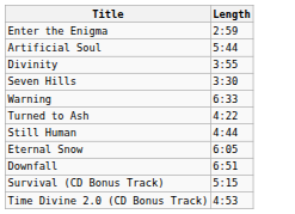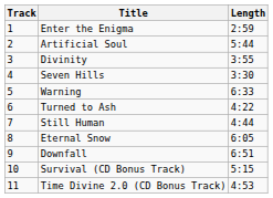 <table class="wikitable">
 <tr>
+<th>Track</th>
 <th>Title</th>
 <th>Length</th>
 </tr>
 <tr>
+<td>1</td>
 <td>Enter the Enigma</td>
 <td>2:59</td>
 </tr>
 <tr>
+<td>2</td>
 <td>Artificial Soul</td>
 <td>5:44</td>
 </tr>
 <tr>
+<td>3</td>
 <td>Divinity</td>
 <td>3:55</td>
 </tr>
 <tr>
+<td>4</td>
 <td>Seven Hills</td>
 <td>3:30</td>
 </tr>
 <tr>
+<td>5</td>
 <td>Warning</td>
 <td>6:33</td>
 </tr>
 <tr>
+<td>6</td>
 <td>Turned to Ash</td>
 <td>4:22</td>
 </tr>
 <tr>
+<td>7</td>
 <td>Still Human</td>
 <td>4:44</td>
 </tr>
 <tr>
+<td>8</td>
 <td>Eternal Snow</td>
 <td>6:05</td>
 </tr>
 <tr>
+<td>9</td>
 <td>Downfall</td>
 <td>6:51</td>
 </tr>
 <tr>
+<td>10</td>
 <td>Survival (CD Bonus Track)</td>
 <td>5:15</td>
 </tr>
 <tr>
+<td>11</td>
 <td>Time Divine 2.0 (CD Bonus Track)</td>
 <td>4:53</td>
 </tr>
 </table>
